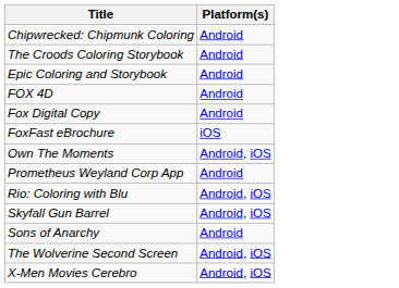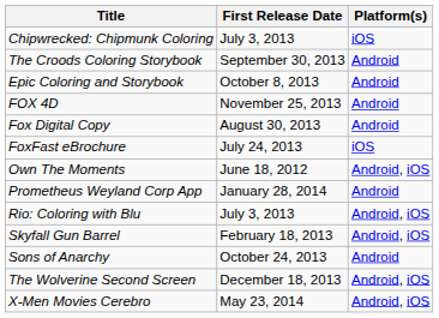 <table class="wikitable sortable">
 <tr>
 <th>Title</th>
+<th>First Release Date</th>
 <th>Platform(s)</th>
 </tr>
 <tr>
 <td><em>Chipwrecked: Chipmunk Coloring</em></td>
-<td><a href='#'>Android</a></td>
+<td>July 3, 2013</td>
+<td><a href='#'>iOS</a></td>
 </tr>
 <tr>
 <td><em>The Croods Coloring Storybook</em></td>
+<td>September 30, 2013</td>
 <td><a href='#'>Android</a></td>
 </tr>
 <tr>
 <td><em>Epic Coloring and Storybook</em></td>
+<td>October 8, 2013</td>
 <td><a href='#'>Android</a></td>
 </tr>
 <tr>
 <td><em>FOX 4D</em></td>
+<td>November 25, 2013</td>
 <td><a href='#'>Android</a></td>
 </tr>
 <tr>
 <td><em>Fox Digital Copy</em></td>
+<td>August 30, 2013</td>
 <td><a href='#'>Android</a></td>
 </tr>
 <tr>
 <td><em>FoxFast eBrochure</em></td>
+<td>July 24, 2013</td>
 <td><a href='#'>iOS</a></td>
 </tr>
 <tr>
 <td><em>Own The Moments</em></td>
+<td>June 18, 2012</td>
 <td><a href='#'>Android</a>, <a href='#'>iOS</a></td>
 </tr>
 <tr>
 <td><em>Prometheus Weyland Corp App</em></td>
+<td>January 28, 2014</td>
 <td><a href='#'>Android</a></td>
 </tr>
 <tr>
 <td><em>Rio: Coloring with Blu</em></td>
+<td>July 3, 2013</td>
 <td><a href='#'>Android</a>, <a href='#'>iOS</a></td>
 </tr>
 <tr>
 <td><em>Skyfall Gun Barrel</em></td>
+<td>February 18, 2013</td>
 <td><a href='#'>Android</a>, <a href='#'>iOS</a></td>
 </tr>
 <tr>
 <td><em>Sons of Anarchy</em></td>
+<td>October 24, 2013</td>
 <td><a href='#'>Android</a></td>
 </tr>
 <tr>
 <td><em>The Wolverine Second Screen</em></td>
+<td>December 18, 2013</td>
 <td><a href='#'>Android</a>, <a href='#'>iOS</a></td>
 </tr>
 <tr>
 <td><em>X-Men Movies Cerebro</em></td>
+<td>May 23, 2014</td>
 <td><a href='#'>Android</a>, <a href='#'>iOS</a></td>
 </tr>
 </table>
